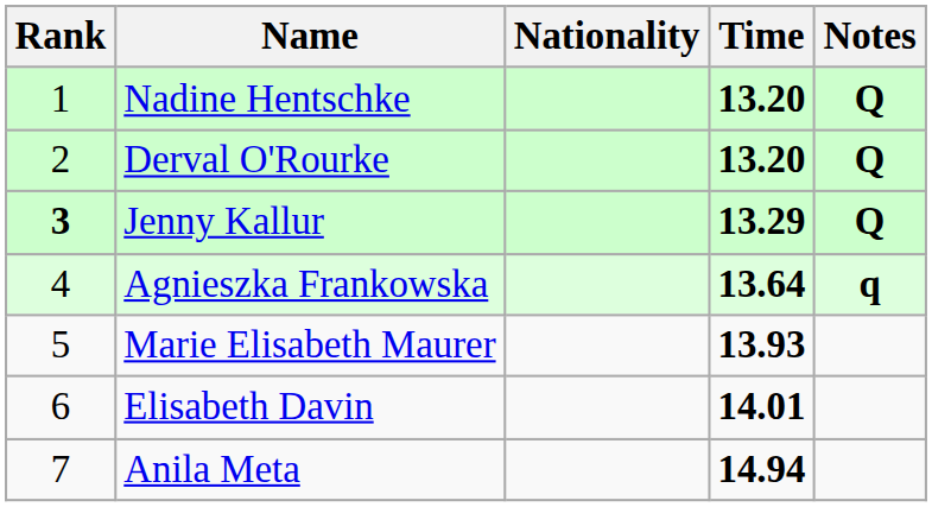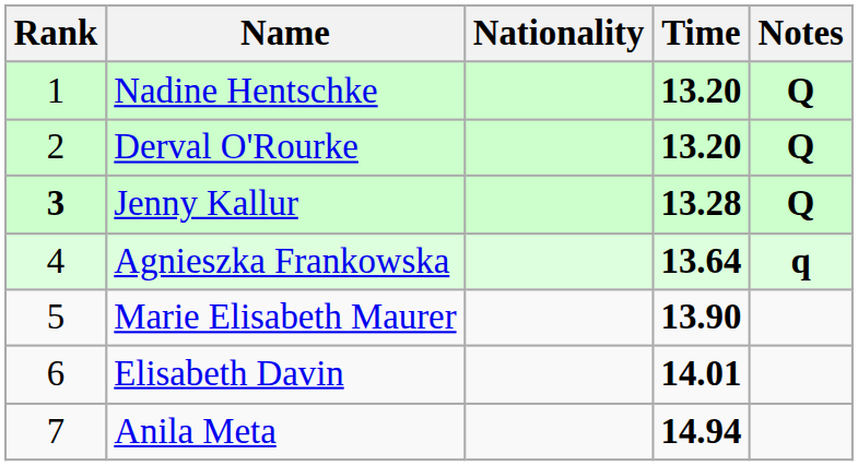 <table class="wikitable sortable" style="text-align:center">
 <tr>
 <th>Rank</th>
 <th>Name</th>
 <th>Nationality</th>
 <th>Time</th>
 <th>Notes</th>
 </tr>
 <tr bgcolor=ccffcc>
 <td>1</td>
 <td align=left><a href='#'>Nadine Hentschke</a></td>
 <td align=left></td>
 <td><strong>13.20</strong></td>
 <td><strong>Q</strong></td>
 </tr>
 <tr bgcolor=ccffcc>
 <td>2</td>
 <td align=left><a href='#'>Derval O'Rourke</a></td>
 <td align=left></td>
 <td><strong>13.20</strong></td>
 <td><strong>Q</strong></td>
 </tr>
 <tr bgcolor=ccffcc>
 <td><strong>3</strong></td>
 <td align=left><a href='#'>Jenny Kallur</a></td>
 <td align=left></td>
-<td><strong>13.29</strong></td>
+<td><strong>13.28</strong></td>
 <td><strong>Q</strong></td>
 </tr>
 <tr bgcolor=ddffdd>
 <td>4</td>
 <td align=left><a href='#'>Agnieszka Frankowska</a></td>
 <td align=left></td>
 <td><strong>13.64</strong></td>
 <td><strong>q</strong></td>
 </tr>
 <tr>
 <td>5</td>
 <td align=left><a href='#'>Marie Elisabeth Maurer</a></td>
 <td align=left></td>
-<td><strong>13.93</strong></td>
+<td><strong>13.90</strong></td>
 <td></td>
 </tr>
 <tr>
 <td>6</td>
 <td align=left><a href='#'>Elisabeth Davin</a></td>
 <td align=left></td>
 <td><strong>14.01</strong></td>
 <td></td>
 </tr>
 <tr>
 <td>7</td>
 <td align=left><a href='#'>Anila Meta</a></td>
 <td align=left></td>
 <td><strong>14.94</strong></td>
 <td></td>
 </tr>
 </table>
